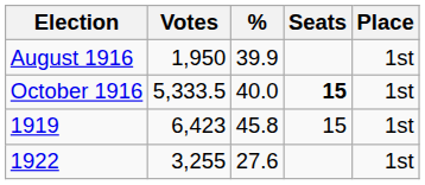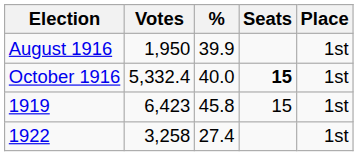 <table class=wikitable style=text-align:right>
 <tr>
 <th>Election</th>
 <th>Votes</th>
 <th>%</th>
 <th>Seats</th>
 <th>Place</th>
 </tr>
 <tr>
 <td align=left><a href='#'>August 1916</a></td>
 <td>1,950 </td>
 <td>39.9 </td>
 <td></td>
 <td>1st </td>
 </tr>
 <tr>
 <td align=left><a href='#'>October 1916</a></td>
-<td>5,333.5 </td>
+<td>5,332.4 </td>
 <td>40.0 </td>
 <td><strong>15 </strong></td>
 <td>1st </td>
 </tr>
 <tr>
 <td align=left><a href='#'>1919</a></td>
 <td>6,423 </td>
 <td>45.8 </td>
 <td>15 </td>
 <td>1st </td>
 </tr>
 <tr>
 <td align=left><a href='#'>1922</a></td>
-<td>3,255 </td>
-<td>27.6 </td>
+<td>3,258 </td>
+<td>27.4 </td>
 <td></td>
 <td>1st </td>
 </tr>
 </table>
